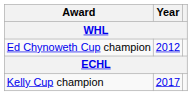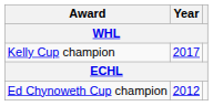 <table class="wikitable">
 <tr>
 <th>Award</th>
 <th>Year</th>
 <th></th>
 </tr>
 <tr>
 <th colspan="3"><a href='#'>WHL</a></th>
 </tr>
 <tr>
-<td><a href='#'>Ed Chynoweth Cup</a> champion</td>
-<td><a href='#'>2012</a></td>
+<td><a href='#'>Kelly Cup</a> champion</td>
+<td><a href='#'>2017</a></td>
 <td></td>
 </tr>
 <tr>
 <th colspan="3"><a href='#'>ECHL</a></th>
 </tr>
 <tr>
-<td><a href='#'>Kelly Cup</a> champion</td>
-<td><a href='#'>2017</a></td>
+<td><a href='#'>Ed Chynoweth Cup</a> champion</td>
+<td><a href='#'>2012</a></td>
 <td></td>
 </tr>
 </table>
